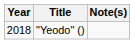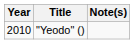 <table class="wikitable">
 <tr>
 <th>Year</th>
 <th>Title</th>
 <th>Note(s)</th>
 </tr>
 <tr>
-<td>2018</td>
+<td>2010</td>
 <td>"Yeodo" ()</td>
 <td></td>
 </tr>
 </table>
